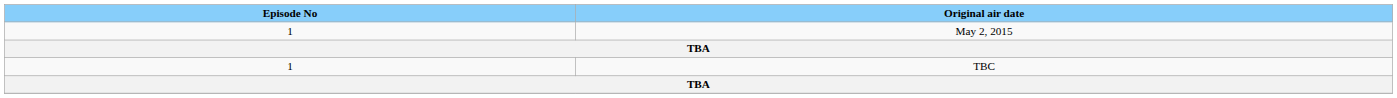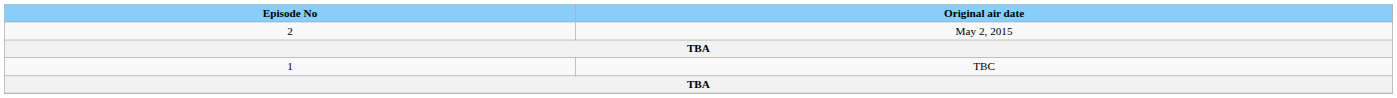 <table class="wikitable plainrowheaders" style="text-align:center; width:100%">
 <tr>
 <th scope="col" style="background:#87CEFA">Episode No</th>
 <th scope="col" style="background:#87CEFA">Original air date</th>
 </tr>
 <tr>
-<td>1</td>
+<td>2</td>
 <td scope="row">May 2, 2015</td>
 </tr>
 <tr>
 <th scope="row" colspan="2">TBA</th>
 </tr>
 <tr>
 <td>1</td>
 <td scope="row">TBC</td>
 </tr>
 <tr>
 <th scope="row" colspan="2">TBA</th>
 </tr>
 <tr>
 </tr>
 </table>
